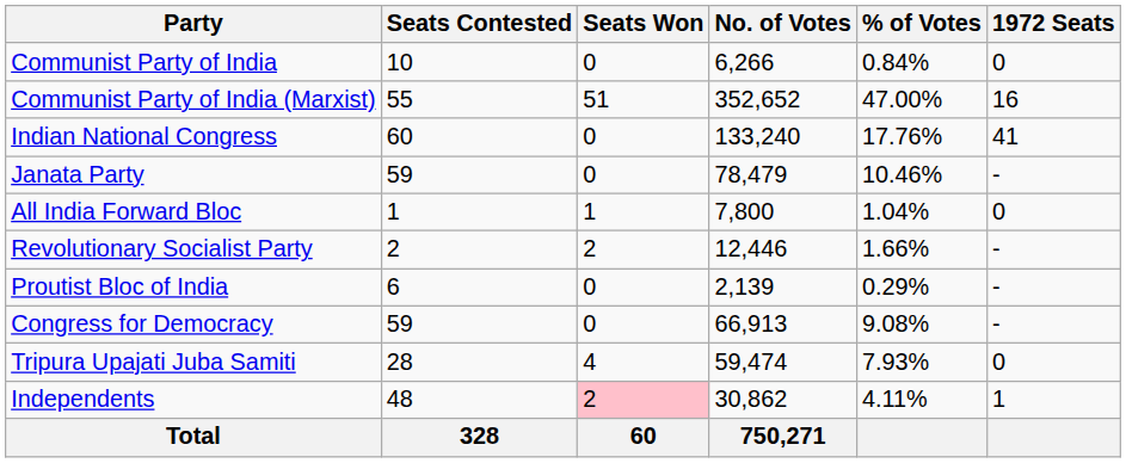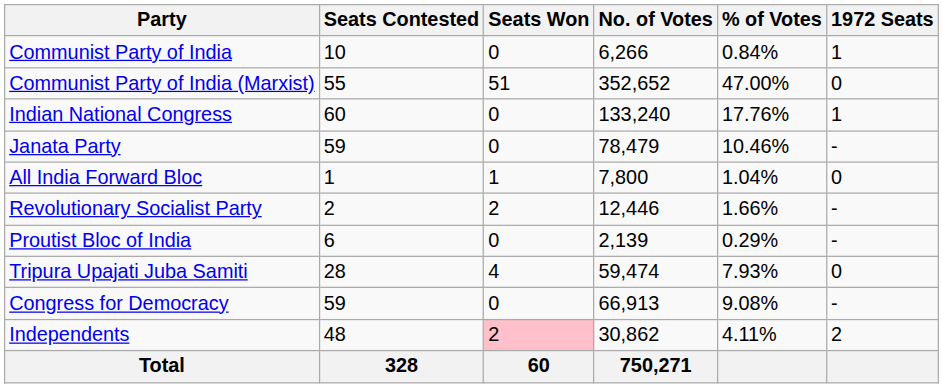 <table class="wikitable sortable">
 <tr>
 <th>Party</th>
 <th>Seats Contested</th>
 <th>Seats Won</th>
 <th>No. of Votes</th>
 <th>% of Votes</th>
 <th>1972 Seats</th>
 </tr>
 <tr>
 <td><a href='#'>Communist Party of India</a></td>
 <td>10</td>
 <td>0</td>
 <td>6,266</td>
 <td>0.84%</td>
-<td>0</td>
+<td>1</td>
 </tr>
 <tr>
 <td><a href='#'>Communist Party of India (Marxist)</a></td>
 <td>55</td>
 <td>51</td>
 <td>352,652</td>
 <td>47.00%</td>
-<td>16</td>
+<td>0</td>
 </tr>
 <tr>
 <td><a href='#'>Indian National Congress</a></td>
 <td>60</td>
 <td>0</td>
 <td>133,240</td>
 <td>17.76%</td>
-<td>41</td>
+<td>1</td>
 </tr>
 <tr>
 <td><a href='#'>Janata Party</a></td>
 <td>59</td>
 <td>0</td>
 <td>78,479</td>
 <td>10.46%</td>
 <td>-</td>
 </tr>
 <tr>
 <td><a href='#'>All India Forward Bloc</a></td>
 <td>1</td>
 <td>1</td>
 <td>7,800</td>
 <td>1.04%</td>
 <td>0</td>
 </tr>
 <tr>
 <td><a href='#'>Revolutionary Socialist Party</a></td>
 <td>2</td>
 <td>2</td>
 <td>12,446</td>
 <td>1.66%</td>
 <td>-</td>
 </tr>
 <tr>
 <td><a href='#'>Proutist Bloc of India</a></td>
 <td>6</td>
 <td>0</td>
 <td>2,139</td>
 <td>0.29%</td>
 <td>-</td>
 </tr>
 <tr>
+<td><a href='#'>Tripura Upajati Juba Samiti</a></td>
+<td>28</td>
+<td>4</td>
+<td>59,474</td>
+<td>7.93%</td>
+<td>0</td>
+</tr>
+<tr>
 <td><a href='#'>Congress for Democracy</a></td>
 <td>59</td>
 <td>0</td>
 <td>66,913</td>
 <td>9.08%</td>
 <td>-</td>
 </tr>
 <tr>
-<td><a href='#'>Tripura Upajati Juba Samiti</a></td>
-<td>28</td>
-<td>4</td>
-<td>59,474</td>
-<td>7.93%</td>
-<td>0</td>
-</tr>
-<tr>
 <td><a href='#'>Independents</a></td>
 <td>48</td>
 <td style="background: pink;">2</td>
 <td>30,862</td>
 <td>4.11%</td>
-<td>1</td>
+<td>2</td>
 </tr>
 <tr>
 <th>Total</th>
 <th>328</th>
 <th>60</th>
 <th>750,271</th>
 <th></th>
 <th></th>
 </tr>
 </table>
